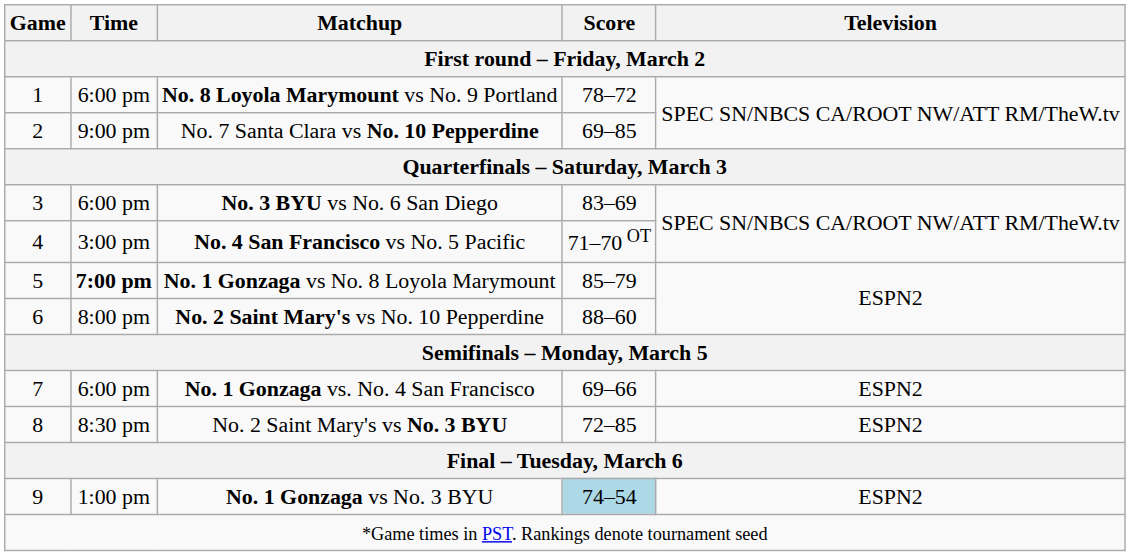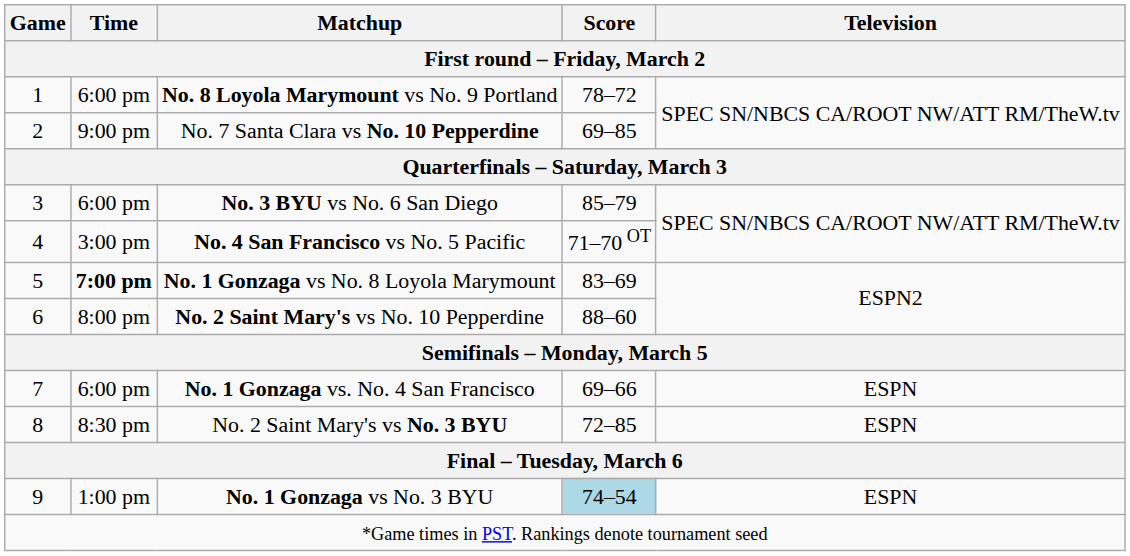 <table class="wikitable" style="font-size: 95%;text-align:center">
 <tr>
 <th>Game</th>
 <th>Time</th>
 <th>Matchup</th>
 <th>Score</th>
 <th>Television</th>
 </tr>
 <tr>
 <th colspan=5>First round – Friday, March 2</th>
 </tr>
 <tr>
 <td>1</td>
 <td>6:00 pm</td>
 <td><strong>No. 8 Loyola Marymount</strong> vs No. 9 Portland</td>
 <td>78–72</td>
 <td rowspan=2>SPEC SN/NBCS CA/ROOT NW/ATT RM/TheW.tv</td>
 </tr>
 <tr>
 <td>2</td>
 <td>9:00 pm</td>
 <td>No. 7 Santa Clara vs <strong>No. 10 Pepperdine</strong></td>
 <td>69–85</td>
 </tr>
 <tr>
 <th colspan=5>Quarterfinals – Saturday, March 3</th>
 </tr>
 <tr>
 <td>3</td>
 <td>6:00 pm</td>
 <td><strong>No. 3 BYU</strong> vs No. 6 San Diego</td>
-<td>83–69</td>
+<td>85–79</td>
 <td rowspan=2>SPEC SN/NBCS CA/ROOT NW/ATT RM/TheW.tv</td>
 </tr>
 <tr>
 <td>4</td>
 <td>3:00 pm</td>
 <td><strong>No. 4 San Francisco</strong> vs No. 5 Pacific</td>
 <td>71–70<sup> OT</sup></td>
 </tr>
 <tr>
 <td>5</td>
 <td><strong>7:00 pm</strong></td>
 <td><strong>No. 1 Gonzaga</strong> vs No. 8 Loyola Marymount</td>
-<td>85–79</td>
+<td>83–69</td>
 <td rowspan=2>ESPN2</td>
 </tr>
 <tr>
 <td>6</td>
 <td>8:00 pm</td>
 <td><strong>No. 2 Saint Mary's</strong> vs No. 10 Pepperdine</td>
 <td>88–60</td>
 </tr>
 <tr>
 <th colspan=5>Semifinals – Monday, March 5</th>
 </tr>
 <tr>
 <td>7</td>
 <td>6:00 pm</td>
 <td><strong>No. 1 Gonzaga</strong> vs. No. 4 San Francisco</td>
 <td>69–66</td>
-<td>ESPN2</td>
+<td>ESPN</td>
 </tr>
 <tr>
 <td>8</td>
 <td>8:30 pm</td>
 <td>No. 2 Saint Mary's vs <strong>No. 3 BYU</strong></td>
 <td>72–85</td>
-<td>ESPN2</td>
+<td>ESPN</td>
 </tr>
 <tr>
 <th colspan=5>Final – Tuesday, March 6</th>
 </tr>
 <tr>
 <td>9</td>
 <td>1:00 pm</td>
 <td><strong>No. 1 Gonzaga</strong> vs No. 3 BYU</td>
 <td style="background: lightblue;">74–54</td>
-<td>ESPN2</td>
+<td>ESPN</td>
 </tr>
 <tr>
 <td colspan=5><small>*Game times in <a href='#'>PST</a>. Rankings denote tournament seed</small></td>
 </tr>
 </table>
